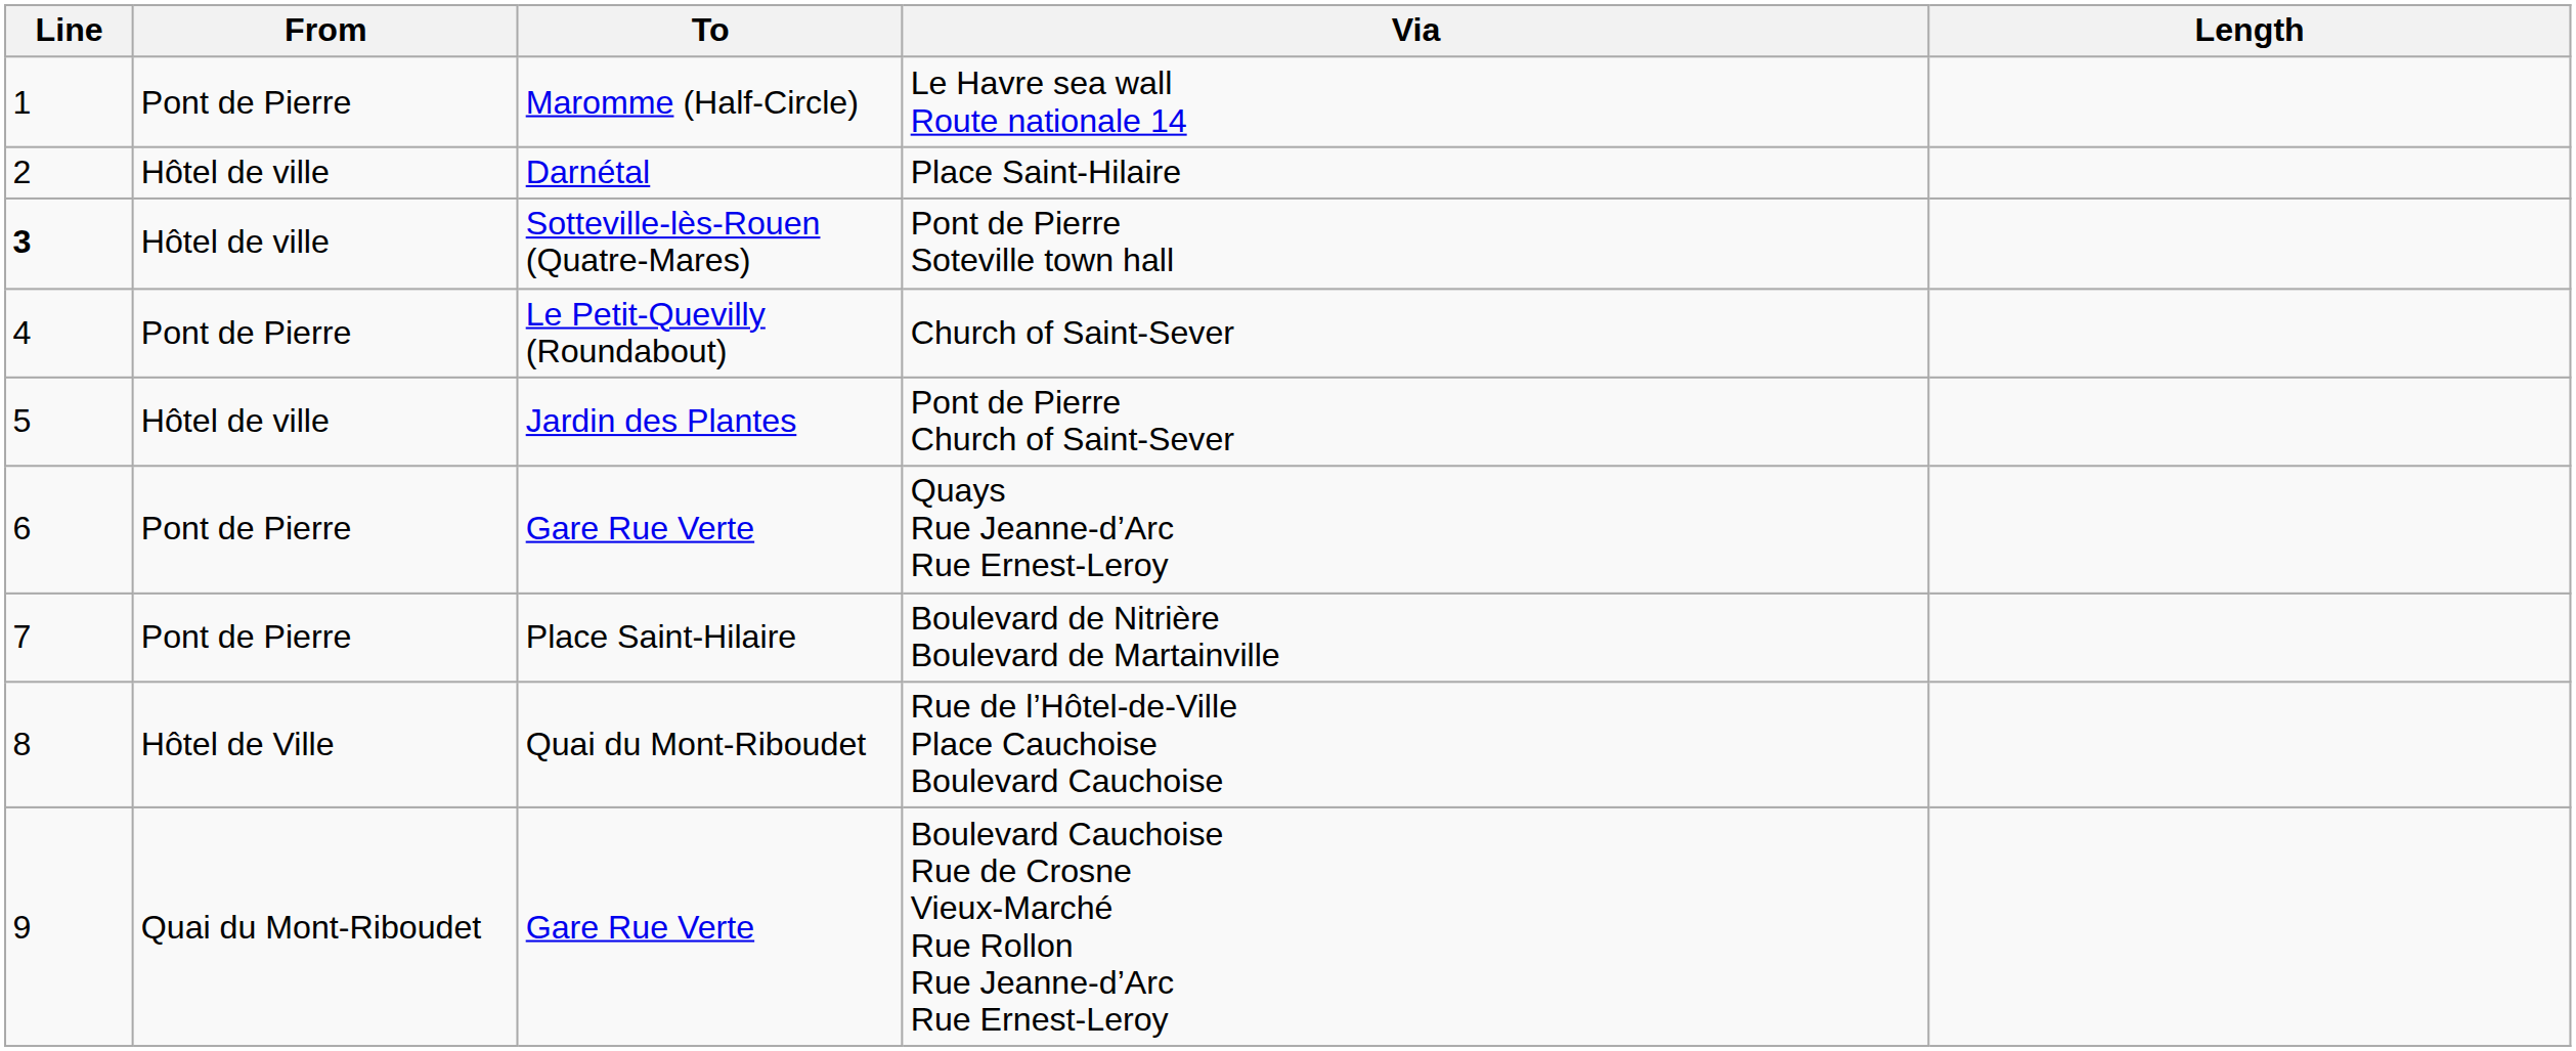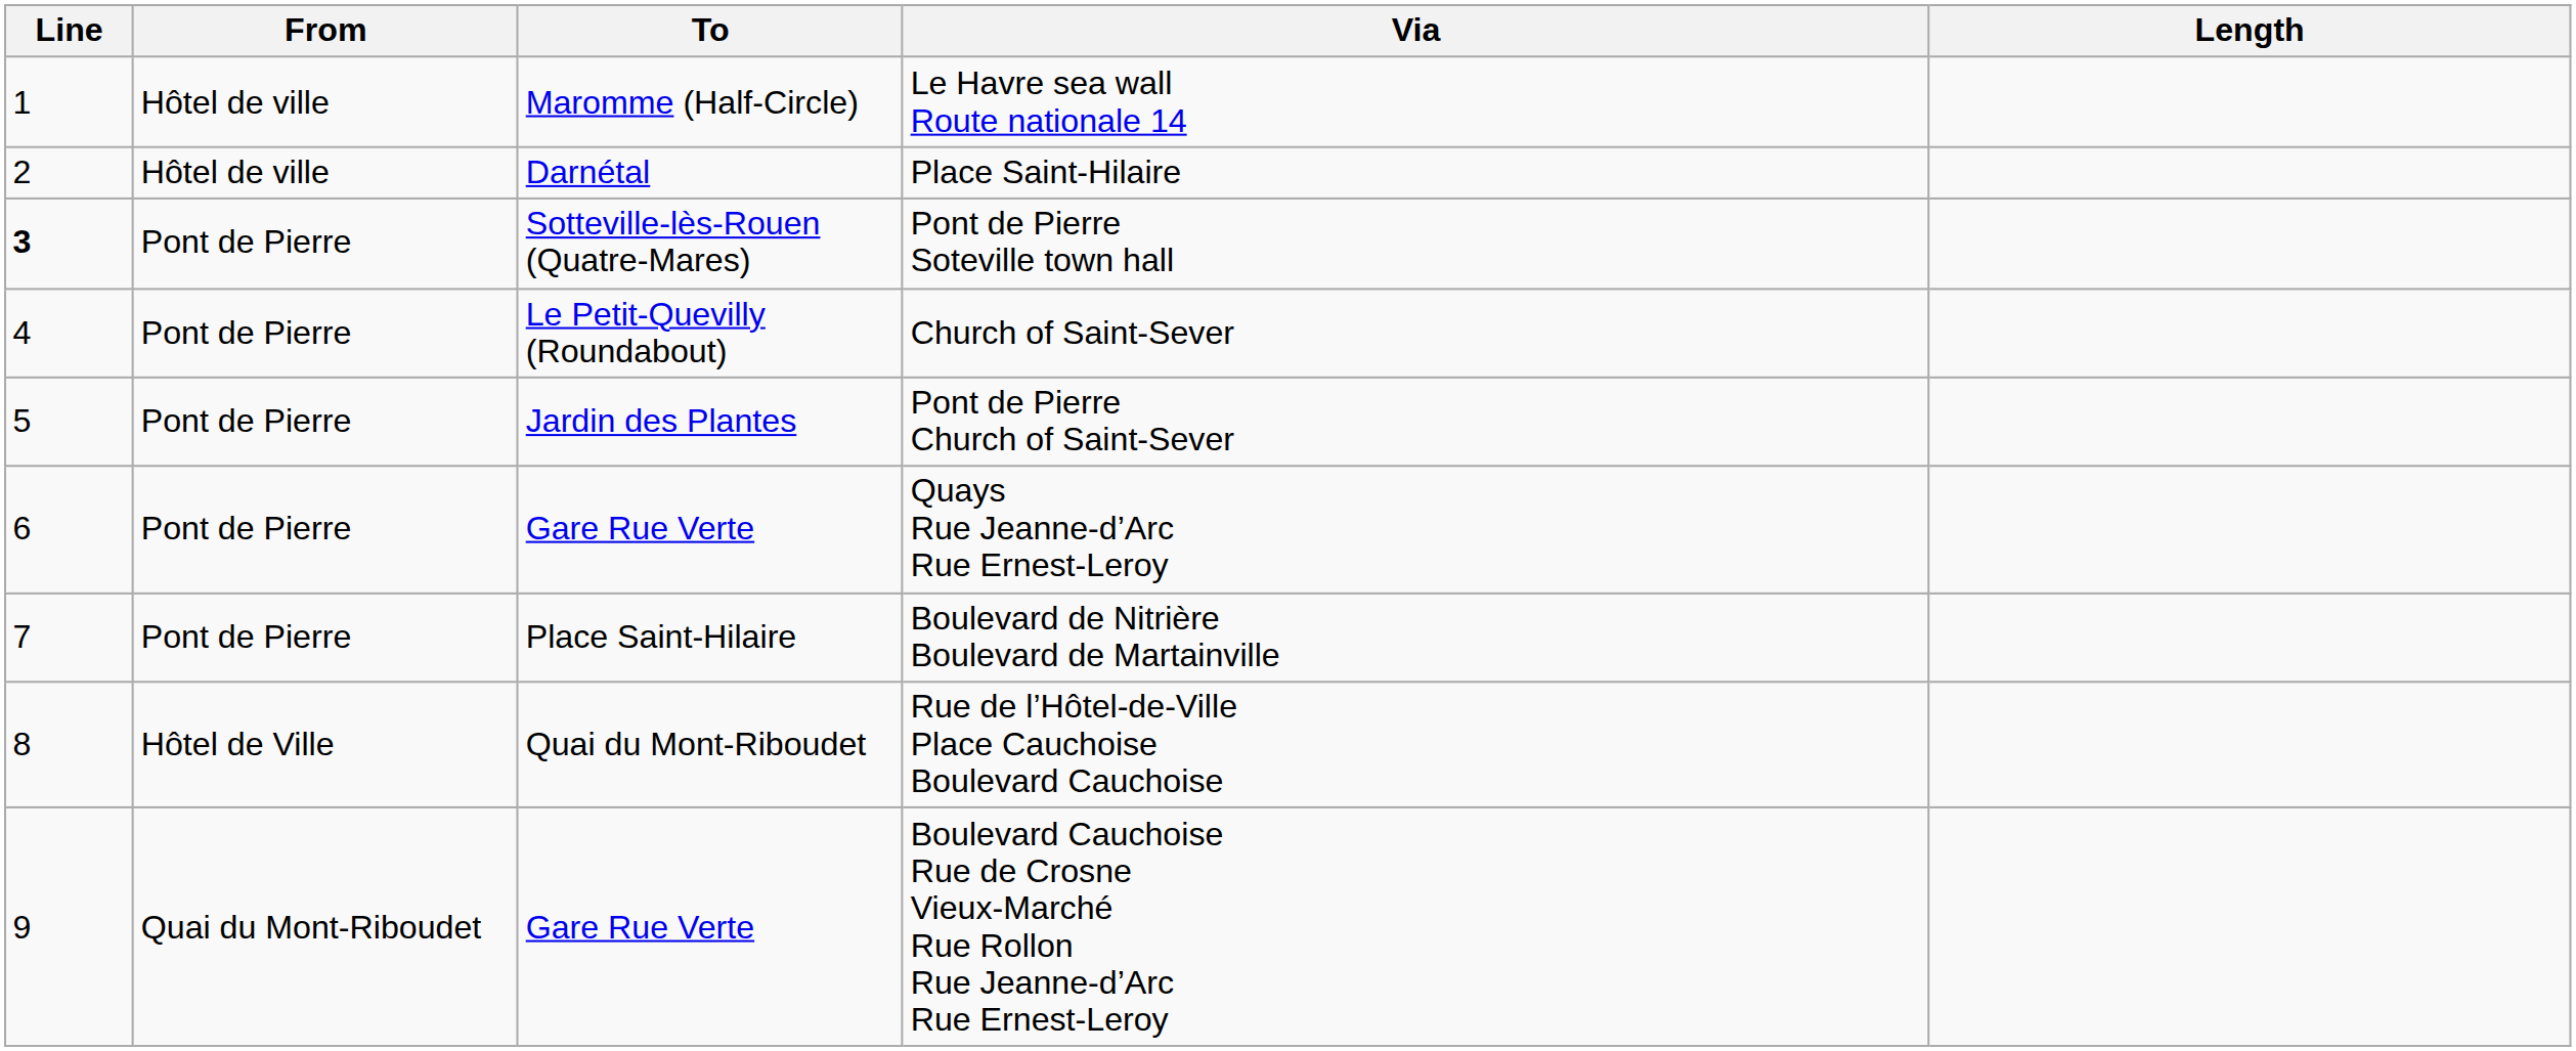 <table style="border:darkgrey;" class="wikitable sortable">
 <tr>
 <th style="width:5%;">Line</th>
 <th style="width:15%;">From</th>
 <th style="width:15%;">To</th>
 <th style="width:40%;">Via</th>
 <th style="width:25%;">Length</th>
 </tr>
 <tr>
 <td>1</td>
-<td>Pont de Pierre</td>
+<td>Hôtel de ville</td>
 <td><a href='#'>Maromme</a> (Half-Circle)</td>
 <td>Le Havre sea wall<br><a href='#'>Route nationale 14</a></td>
 <td></td>
 </tr>
 <tr>
 <td>2</td>
 <td>Hôtel de ville</td>
 <td><a href='#'>Darnétal</a></td>
 <td>Place Saint-Hilaire</td>
 <td></td>
 </tr>
 <tr>
 <td><strong>3</strong></td>
-<td>Hôtel de ville</td>
+<td>Pont de Pierre</td>
 <td><a href='#'>Sotteville-lès-Rouen</a> (Quatre-Mares)</td>
 <td>Pont de Pierre<br>Soteville town hall</td>
 <td></td>
 </tr>
 <tr>
 <td>4</td>
 <td>Pont de Pierre</td>
 <td><a href='#'>Le Petit-Quevilly</a> (Roundabout)</td>
 <td>Church of Saint-Sever</td>
 <td></td>
 </tr>
 <tr>
 <td>5</td>
-<td>Hôtel de ville</td>
+<td>Pont de Pierre</td>
 <td><a href='#'>Jardin des Plantes</a></td>
 <td>Pont de Pierre<br>Church of Saint-Sever</td>
 <td></td>
 </tr>
 <tr>
 <td>6</td>
 <td>Pont de Pierre</td>
 <td><a href='#'>Gare Rue Verte</a></td>
 <td>Quays<br>Rue Jeanne-d’Arc<br>Rue Ernest-Leroy</td>
 <td></td>
 </tr>
 <tr>
 <td>7</td>
 <td>Pont de Pierre</td>
 <td>Place Saint-Hilaire</td>
 <td>Boulevard de Nitrière<br>Boulevard de Martainville</td>
 <td></td>
 </tr>
 <tr>
 <td>8</td>
 <td>Hôtel de Ville</td>
 <td>Quai du Mont-Riboudet</td>
 <td>Rue de l’Hôtel-de-Ville<br>Place Cauchoise<br> Boulevard Cauchoise</td>
 <td></td>
 </tr>
 <tr>
 <td>9</td>
 <td>Quai du Mont-Riboudet</td>
 <td><a href='#'>Gare Rue Verte</a></td>
 <td>Boulevard Cauchoise<br>Rue de Crosne<br>Vieux-Marché<br>Rue Rollon<br>Rue Jeanne-d’Arc<br>Rue Ernest-Leroy</td>
 <td></td>
 </tr>
 </table>
